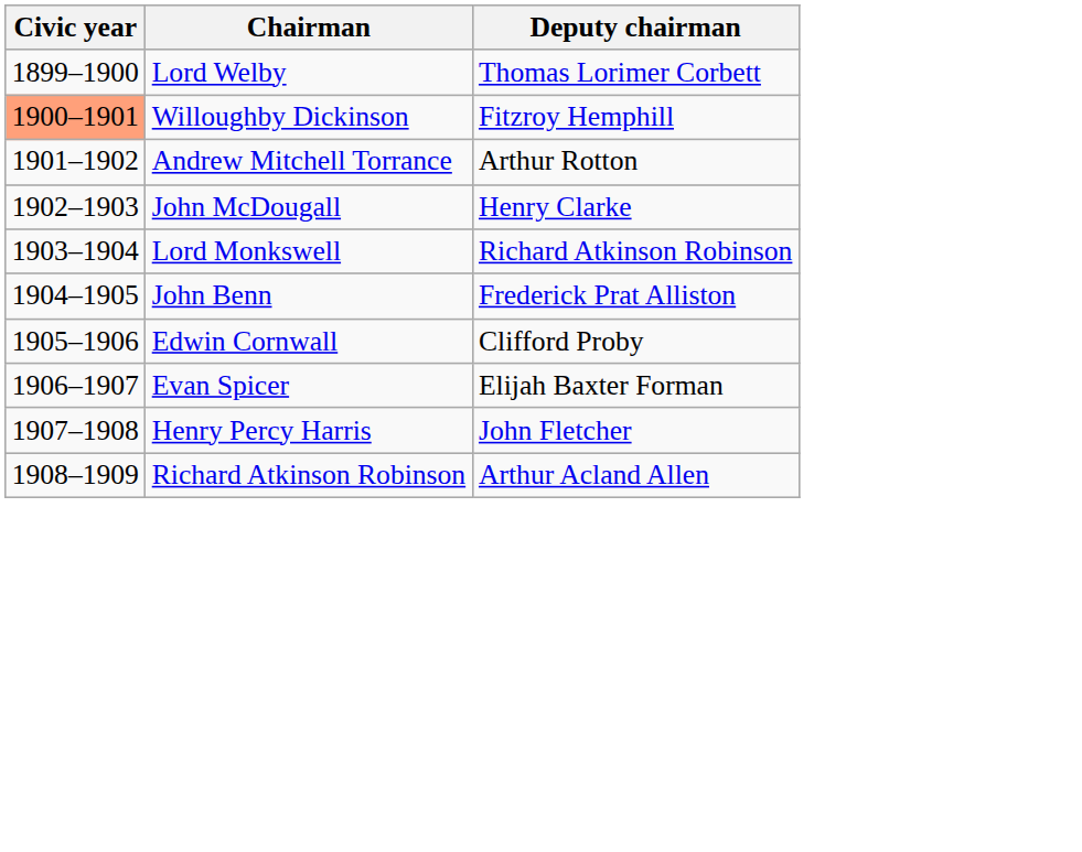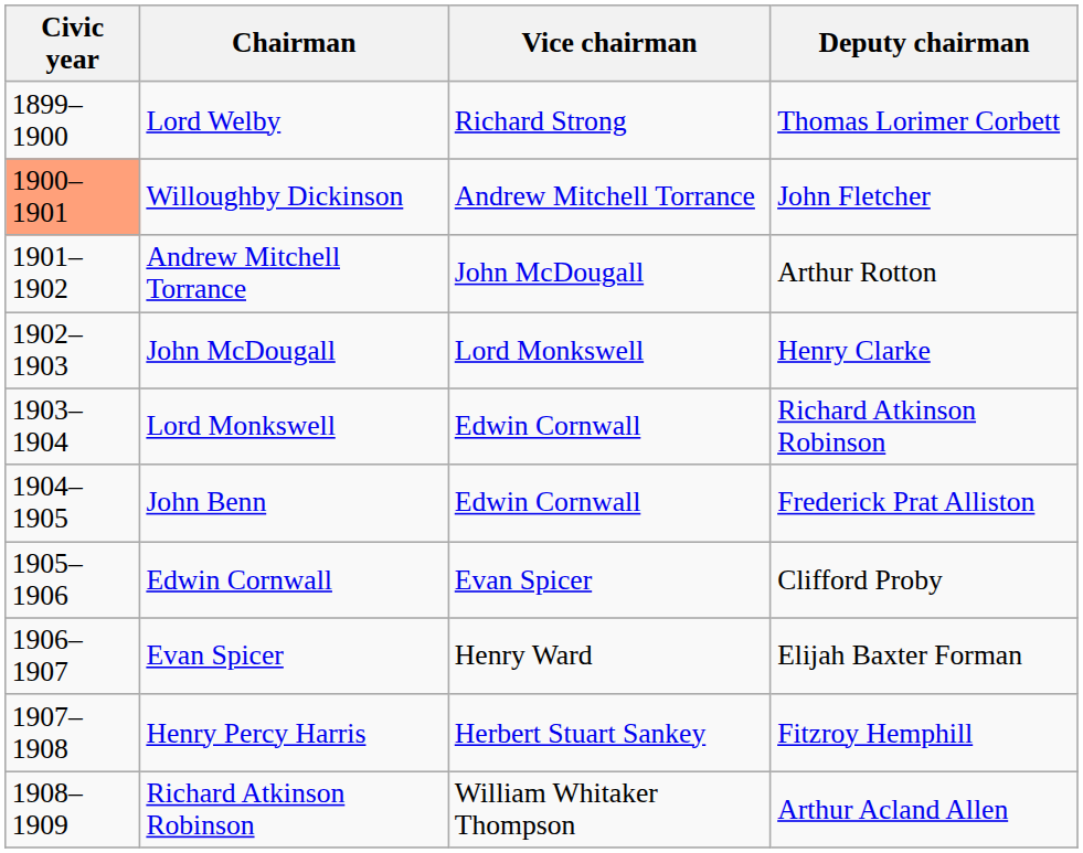 <table class="wikitable" border="1">
 <tr>
 <th>Civic year</th>
 <th>Chairman</th>
+<th>Vice chairman</th>
 <th>Deputy chairman</th>
 </tr>
 <tr>
 <td>1899–1900</td>
 <td><a href='#'>Lord Welby</a></td>
+<td><a href='#'>Richard Strong</a></td>
 <td><a href='#'>Thomas Lorimer Corbett</a></td>
 </tr>
 <tr>
 <td style="background: lightsalmon;">1900–1901</td>
 <td><a href='#'>Willoughby Dickinson</a></td>
-<td><a href='#'>Fitzroy Hemphill</a></td>
+<td><a href='#'>Andrew Mitchell Torrance</a></td>
+<td><a href='#'>John Fletcher</a></td>
 </tr>
 <tr>
 <td>1901–1902</td>
 <td><a href='#'>Andrew Mitchell Torrance</a></td>
+<td><a href='#'>John McDougall</a></td>
 <td>Arthur Rotton</td>
 </tr>
 <tr>
 <td>1902–1903</td>
 <td><a href='#'>John McDougall</a></td>
+<td><a href='#'>Lord Monkswell</a></td>
 <td><a href='#'>Henry Clarke</a></td>
 </tr>
 <tr>
 <td>1903–1904</td>
 <td><a href='#'>Lord Monkswell</a></td>
+<td><a href='#'>Edwin Cornwall</a></td>
 <td><a href='#'>Richard Atkinson Robinson</a></td>
 </tr>
 <tr>
 <td>1904–1905</td>
 <td><a href='#'>John Benn</a></td>
+<td><a href='#'>Edwin Cornwall</a></td>
 <td><a href='#'>Frederick Prat Alliston</a></td>
 </tr>
 <tr>
 <td>1905–1906</td>
 <td><a href='#'>Edwin Cornwall</a></td>
+<td><a href='#'>Evan Spicer</a></td>
 <td>Clifford Proby</td>
 </tr>
 <tr>
 <td>1906–1907</td>
 <td><a href='#'>Evan Spicer</a></td>
+<td>Henry Ward</td>
 <td>Elijah Baxter Forman</td>
 </tr>
 <tr>
 <td>1907–1908</td>
 <td><a href='#'>Henry Percy Harris</a></td>
-<td><a href='#'>John Fletcher</a></td>
+<td><a href='#'>Herbert Stuart Sankey</a></td>
+<td><a href='#'>Fitzroy Hemphill</a></td>
 </tr>
 <tr>
 <td>1908–1909</td>
 <td><a href='#'>Richard Atkinson Robinson</a></td>
+<td>William Whitaker Thompson</td>
 <td><a href='#'>Arthur Acland Allen</a></td>
 </tr>
 </table>
